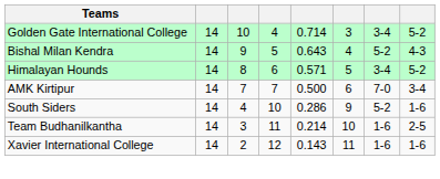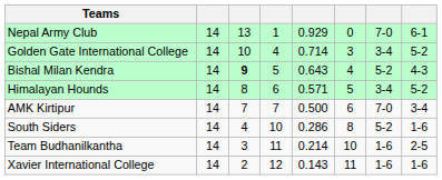 <table class="wikitable" style="text-align:center">
 <tr>
 <th style="width:250px;">Teams</th>
 <th style="width:35px;"></th>
 <th style="width:35px;"></th>
 <th style="width:35px;"></th>
 <th style="width:50px;"></th>
 <th style="width:35px;"></th>
 <th style="width:40px;"></th>
 <th style="width:40px;"></th>
+</tr>
+<tr style="background:#bfc;">
+<td style="text-align:left;">Nepal Army Club</td>
+<td>14</td>
+<td>13</td>
+<td>1</td>
+<td>0.929</td>
+<td>0</td>
+<td>7-0</td>
+<td>6-1</td>
 </tr>
 <tr style="background:#bfc;">
 <td style="text-align:left;">Golden Gate International College</td>
 <td>14</td>
 <td>10</td>
 <td>4</td>
 <td>0.714</td>
 <td>3</td>
 <td>3-4</td>
 <td>5-2</td>
 </tr>
 <tr style="background:#bfc;">
 <td style="text-align:left;">Bishal Milan Kendra</td>
 <td>14</td>
-<td>9</td>
+<td><strong>9</strong></td>
 <td>5</td>
 <td>0.643</td>
 <td>4</td>
 <td>5-2</td>
 <td>4-3</td>
 </tr>
 <tr style="background:#bfc;">
 <td style="text-align:left;">Himalayan Hounds</td>
 <td>14</td>
 <td>8</td>
 <td>6</td>
 <td>0.571</td>
 <td>5</td>
 <td>3-4</td>
 <td>5-2</td>
 </tr>
 <tr>
 <td style="text-align:left;">AMK Kirtipur</td>
 <td>14</td>
 <td>7</td>
 <td>7</td>
 <td>0.500</td>
 <td>6</td>
 <td>7-0</td>
 <td>3-4</td>
 </tr>
 <tr>
 <td style="text-align:left;">South Siders</td>
 <td>14</td>
 <td>4</td>
 <td>10</td>
 <td>0.286</td>
-<td>9</td>
+<td>8</td>
 <td>5-2</td>
 <td>1-6</td>
 </tr>
 <tr>
 <td style="text-align:left;">Team Budhanilkantha</td>
 <td>14</td>
 <td>3</td>
 <td>11</td>
 <td>0.214</td>
 <td>10</td>
 <td>1-6</td>
 <td>2-5</td>
 </tr>
 <tr>
 <td style="text-align:left;">Xavier International College</td>
 <td>14</td>
 <td>2</td>
 <td>12</td>
 <td>0.143</td>
 <td>11</td>
 <td>1-6</td>
 <td>1-6</td>
 </tr>
 </table>
